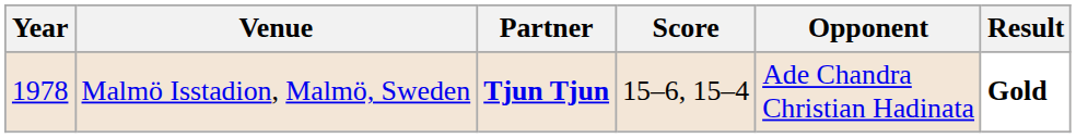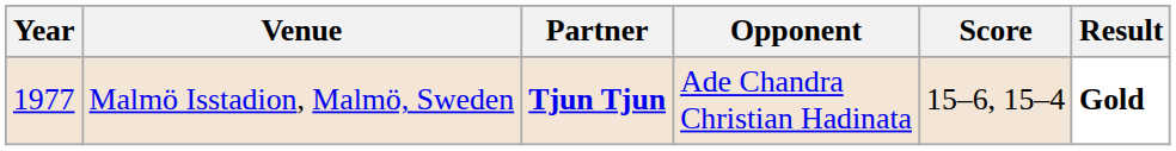 <table class="sortable wikitable" style="font-size: 90%;">
 <tr>
 <th>Year</th>
 <th>Venue</th>
 <th>Partner</th>
+<th>Opponent</th>
 <th>Score</th>
-<th>Opponent</th>
 <th>Result</th>
 </tr>
 <tr style="background:#F3E6D7">
-<td align="center"><a href='#'>1978</a></td>
+<td align="center"><a href='#'>1977</a></td>
 <td align="left"><a href='#'>Malmö Isstadion</a>, <a href='#'>Malmö, Sweden</a></td>
 <td align="left"><strong> <a href='#'>Tjun Tjun</a></strong></td>
+<td align="left"> <a href='#'>Ade Chandra</a> <br>  <a href='#'>Christian Hadinata</a></td>
 <td align="left">15–6, 15–4</td>
-<td align="left"> <a href='#'>Ade Chandra</a> <br>  <a href='#'>Christian Hadinata</a></td>
 <td style="text-align:left; background:white"> <strong>Gold</strong></td>
 </tr>
 </table>
